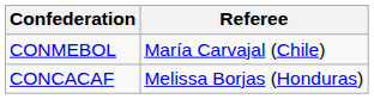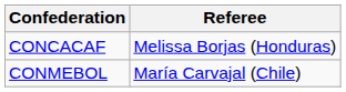 <table class="wikitable">
 <tr>
 <th>Confederation</th>
 <th>Referee</th>
 </tr>
 <tr>
+<td><a href='#'>CONCACAF</a></td>
+<td><a href='#'>Melissa Borjas</a> (<a href='#'>Honduras</a>)</td>
+</tr>
+<tr>
 <td><a href='#'>CONMEBOL</a></td>
 <td><a href='#'>María Carvajal</a> (<a href='#'>Chile</a>)</td>
 </tr>
-<tr>
-<td><a href='#'>CONCACAF</a></td>
-<td><a href='#'>Melissa Borjas</a> (<a href='#'>Honduras</a>)</td>
-</tr>
 </table>
